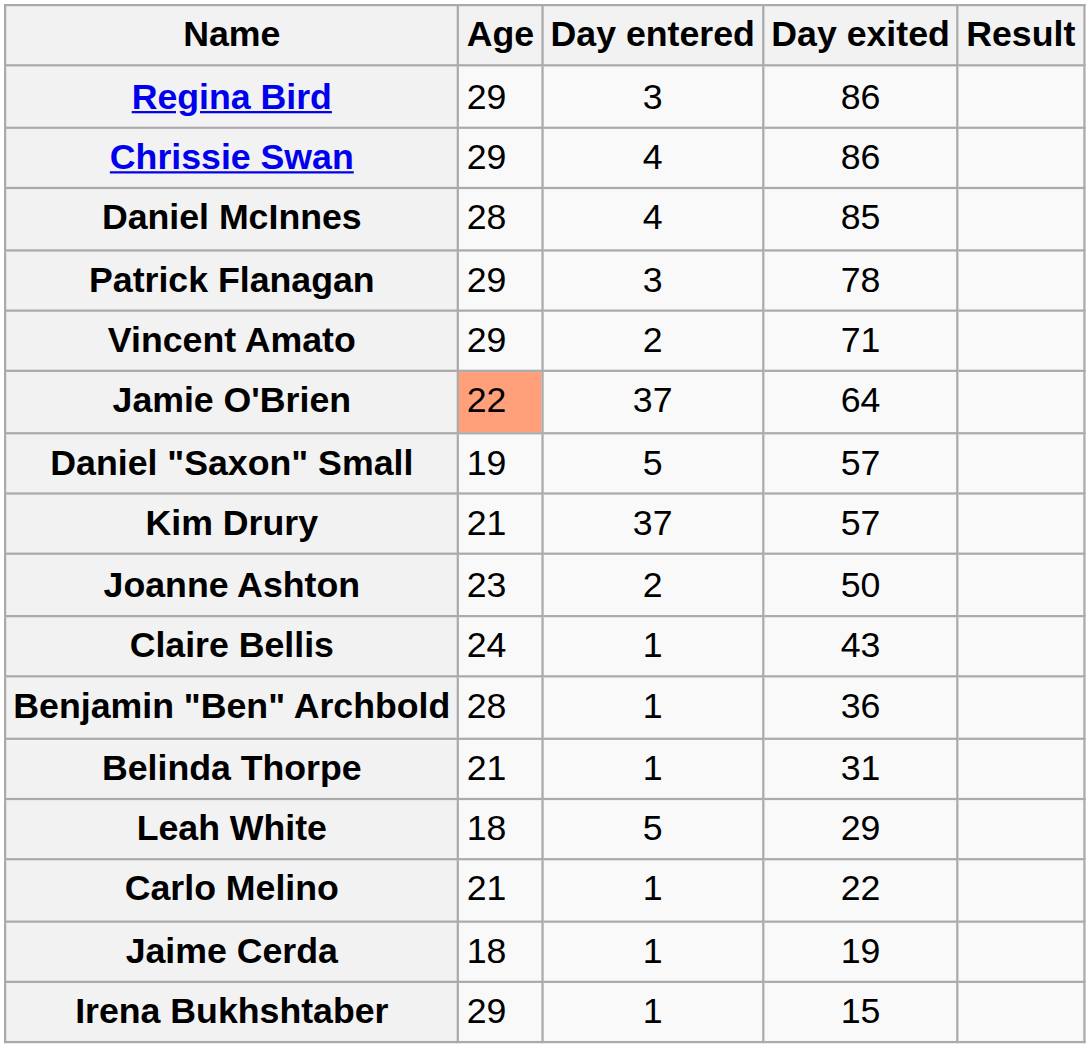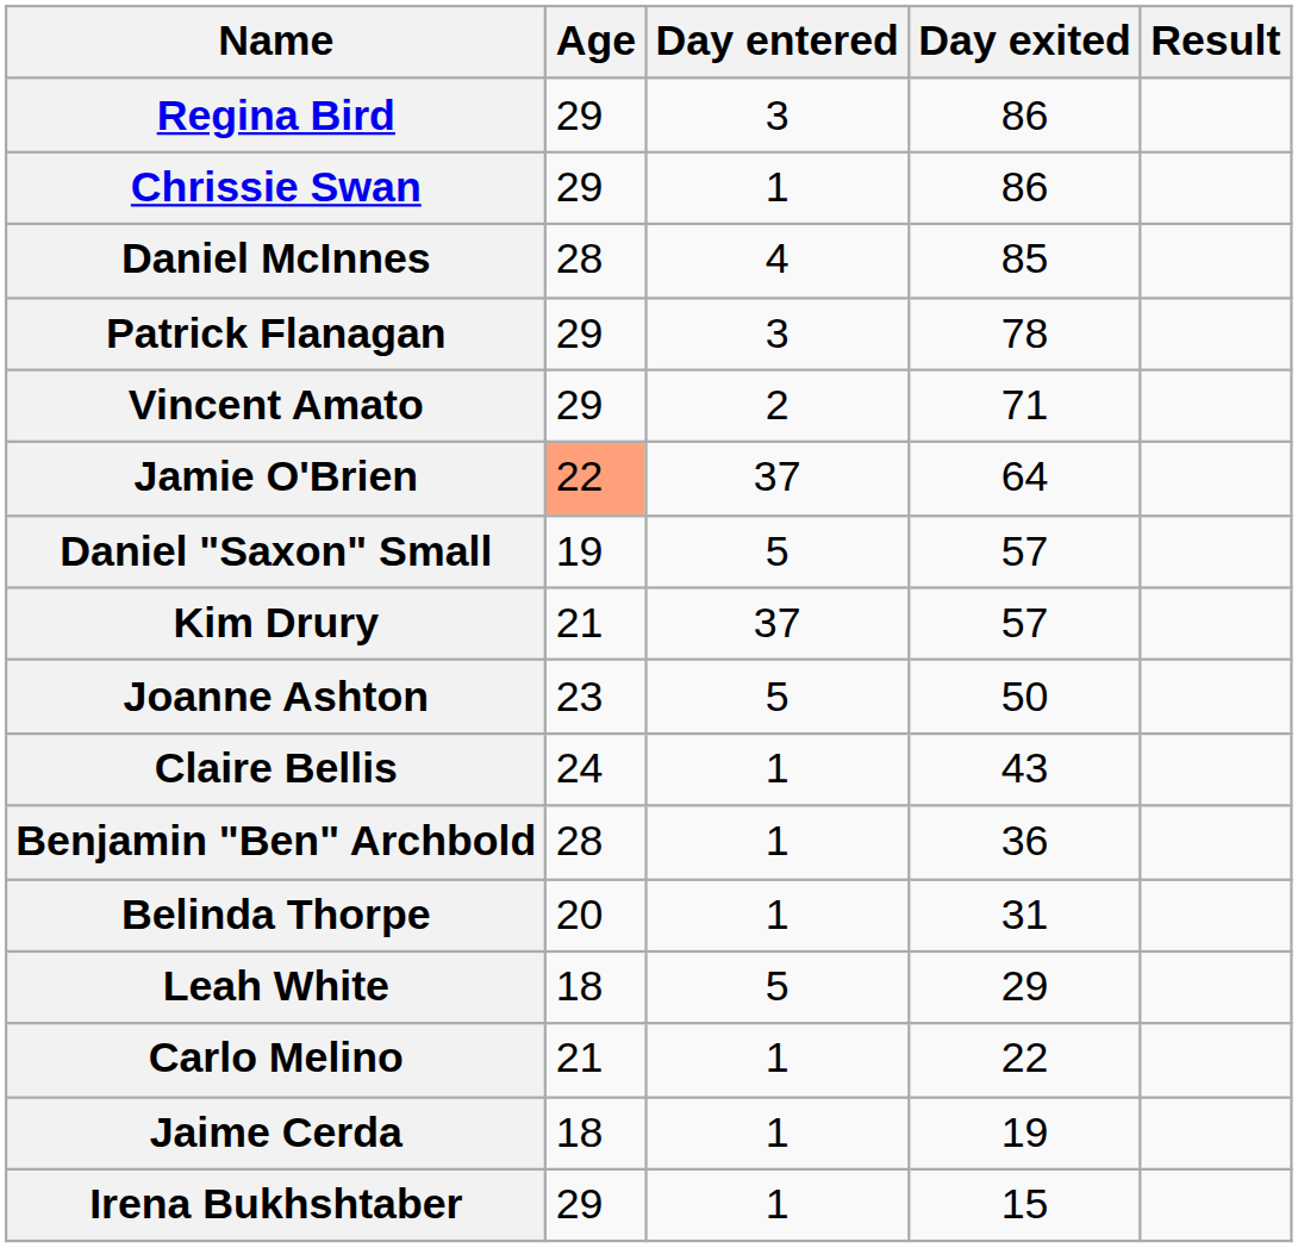 <table class="wikitable sortable" style="text-align:left; line-height:20px; width:auto;">
 <tr>
 <th scope="col">Name</th>
 <th scope="col">Age</th>
 <th scope="col">Day entered</th>
 <th scope="col">Day exited</th>
 <th scope="col">Result</th>
 </tr>
 <tr>
 <th scope="row"><a href='#'>Regina Bird</a></th>
 <td>29</td>
 <td align="center">3</td>
 <td align="center">86</td>
 <td></td>
 </tr>
 <tr>
 <th scope="row"><a href='#'>Chrissie Swan</a></th>
 <td>29</td>
-<td align="center">4</td>
+<td align="center">1</td>
 <td align="center">86</td>
 <td></td>
 </tr>
 <tr>
 <th scope="row">Daniel McInnes</th>
 <td>28</td>
 <td align="center">4</td>
 <td align="center">85</td>
 <td></td>
 </tr>
 <tr>
 <th scope="row">Patrick Flanagan</th>
 <td>29</td>
 <td align="center">3</td>
 <td align="center">78</td>
 <td></td>
 </tr>
 <tr>
 <th scope="row">Vincent Amato</th>
 <td>29</td>
 <td align="center">2</td>
 <td align="center">71</td>
 <td></td>
 </tr>
 <tr>
 <th scope="row">Jamie O'Brien</th>
 <td style="background: lightsalmon;">22</td>
 <td align="center">37</td>
 <td align="center">64</td>
 <td></td>
 </tr>
 <tr>
 <th scope="row">Daniel "Saxon" Small</th>
 <td>19</td>
 <td align="center">5</td>
 <td align="center">57</td>
 <td></td>
 </tr>
 <tr>
 <th scope="row">Kim Drury</th>
 <td>21</td>
 <td align="center">37</td>
 <td align="center">57</td>
 <td></td>
 </tr>
 <tr>
 <th scope="row">Joanne Ashton</th>
 <td>23</td>
-<td align="center">2</td>
+<td align="center">5</td>
 <td align="center">50</td>
 <td></td>
 </tr>
 <tr>
 <th scope="row">Claire Bellis</th>
 <td>24</td>
 <td align="center">1</td>
 <td align="center">43</td>
 <td></td>
 </tr>
 <tr>
 <th scope="row">Benjamin "Ben" Archbold</th>
 <td>28</td>
 <td align="center">1</td>
 <td align="center">36</td>
 <td></td>
 </tr>
 <tr>
 <th scope="row">Belinda Thorpe</th>
-<td>21</td>
+<td>20</td>
 <td align="center">1</td>
 <td align="center">31</td>
 <td></td>
 </tr>
 <tr>
 <th scope="row">Leah White</th>
 <td>18</td>
 <td align="center">5</td>
 <td align="center">29</td>
 <td></td>
 </tr>
 <tr>
 <th scope="row">Carlo Melino</th>
 <td>21</td>
 <td align="center">1</td>
 <td align="center">22</td>
 <td></td>
 </tr>
 <tr>
 <th scope="row">Jaime Cerda</th>
 <td>18</td>
 <td align="center">1</td>
 <td align="center">19</td>
 <td></td>
 </tr>
 <tr>
 <th scope="row">Irena Bukhshtaber</th>
 <td>29</td>
 <td align="center">1</td>
 <td align="center">15</td>
 <td></td>
 </tr>
 </table>
